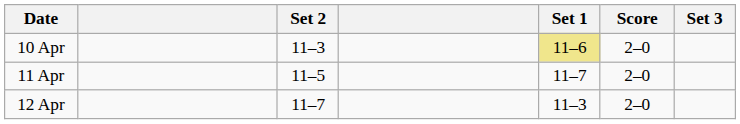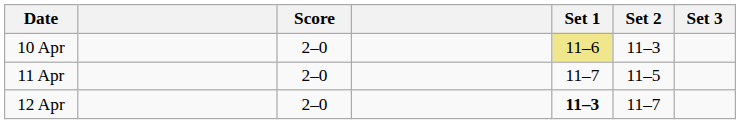 <table class="wikitable" style="text-align: center; font-size:90% ">
 <tr>
 <th width="60">Date</th>
 <th align="right" width="200"></th>
-<th width="50">Set 2</th>
+<th width="60">Score</th>
 <th align="left" width="200"></th>
 <th width="50">Set 1</th>
-<th width="60">Score</th>
+<th width="50">Set 2</th>
 <th width="50">Set 3</th>
 </tr>
 <tr>
 <td>10 Apr</td>
 <td align=left><strong><br></strong></td>
-<td>11–3</td>
+<td align=center>2–0</td>
 <td align=left><br></td>
 <td style="background: khaki;">11–6</td>
-<td align=center>2–0</td>
+<td>11–3</td>
 <td></td>
 </tr>
 <tr>
 <td>11 Apr</td>
 <td align=left><strong><br></strong></td>
-<td>11–5</td>
+<td align=center>2–0</td>
 <td align=left><br></td>
 <td>11–7</td>
-<td align=center>2–0</td>
+<td>11–5</td>
 <td></td>
 </tr>
 <tr>
 <td>12 Apr</td>
 <td align=left><strong><br></strong></td>
+<td align=center>2–0</td>
+<td align=left><br></td>
+<td><strong>11–3</strong></td>
 <td>11–7</td>
-<td align=left><br></td>
-<td>11–3</td>
-<td align=center>2–0</td>
 <td></td>
 </tr>
 </table>
